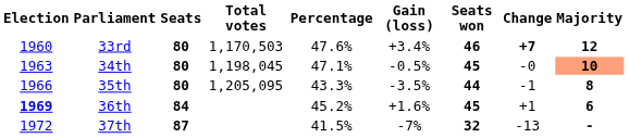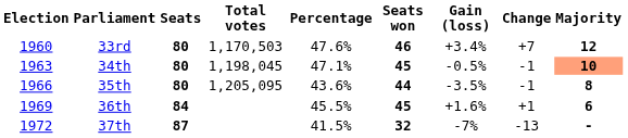 <table width=95%>
 <tr ---->
 <td align=center><strong>Election</strong></td>
 <td align=center><strong>Parliament</strong></td>
 <td align=center><strong>Seats</strong></td>
 <td align=center><strong>Total votes</strong></td>
 <td align=center><strong>Percentage</strong></td>
+<td align=center><strong>Seats won</strong></td>
 <td align=center><strong>Gain (loss)</strong></td>
-<td align=center><strong>Seats won</strong></td>
 <td align=center><strong>Change</strong></td>
 <td align=center><strong>Majority</strong></td>
 </tr>
 <tr ---->
 <td align=center><a href='#'>1960</a></td>
 <td align=center><a href='#'>33rd</a></td>
 <td align=center><strong>80</strong></td>
 <td align=center>1,170,503</td>
 <td align=center>47.6%</td>
+<td align=center><strong>46</strong></td>
 <td align=center>+3.4%</td>
-<td align=center><strong>46</strong></td>
-<td align=center><strong>+7</strong></td>
+<td align=center>+7</td>
 <td align=center><strong>12</strong></td>
 </tr>
 <tr ---->
 <td align=center><a href='#'>1963</a></td>
 <td align=center><a href='#'>34th</a></td>
 <td align=center><strong>80</strong></td>
 <td align=center>1,198,045</td>
 <td align=center>47.1%</td>
+<td align=center><strong>45</strong></td>
 <td align=center>-0.5%</td>
-<td align=center><strong>45</strong></td>
-<td align=center>-0</td>
+<td align=center>-1</td>
 <td align=center style="background: lightsalmon;"><strong>10</strong></td>
 </tr>
 <tr ---->
 <td align=center><a href='#'>1966</a></td>
 <td align=center><a href='#'>35th</a></td>
 <td align=center><strong>80</strong></td>
 <td align=center>1,205,095</td>
-<td align=center>43.3%</td>
+<td align=center>43.6%</td>
+<td align=center><strong>44</strong></td>
 <td align=center>-3.5%</td>
-<td align=center><strong>44</strong></td>
 <td align=center>-1</td>
 <td align=center><strong>8</strong></td>
 </tr>
 <tr ---->
-<td align=center><strong><a href='#'>1969</a></strong></td>
+<td align=center><a href='#'>1969</a></td>
 <td align=center><a href='#'>36th</a></td>
 <td align=center><strong>84</strong></td>
 <td align=center></td>
-<td align=center>45.2%</td>
+<td align=center>45.5%</td>
+<td align=center><strong>45</strong></td>
 <td align=center>+1.6%</td>
-<td align=center><strong>45</strong></td>
 <td align=center>+1</td>
 <td align=center><strong>6</strong></td>
 </tr>
 <tr ---->
 <td align=center><a href='#'>1972</a></td>
 <td align=center><a href='#'>37th</a></td>
 <td align=center><strong>87</strong></td>
 <td align=center></td>
 <td align=center>41.5%</td>
+<td align=center><strong>32</strong></td>
 <td align=center>-7%</td>
-<td align=center><strong>32</strong></td>
 <td align=center>-13</td>
 <td align=center><strong>-</strong></td>
 </tr>
 </table>
